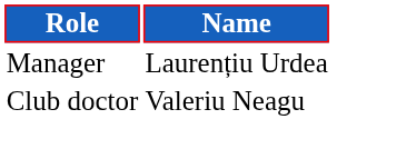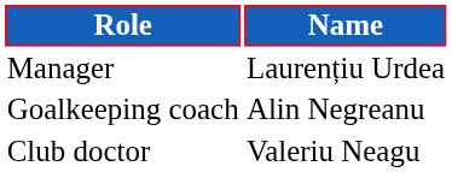 <table class="toccolours">
 <tr>
 <th style="background:#1560bd;color:#FFFFFF;border:1px solid #FF0000;">Role</th>
 <th style="background:#1560bd;color:#FFFFFF;border:1px solid #FF0000;">Name</th>
 </tr>
 <tr>
 <td>Manager</td>
 <td> Laurențiu Urdea</td>
 </tr>
 <tr>
+<td>Goalkeeping coach</td>
+<td> Alin Negreanu</td>
+</tr>
+<tr>
 <td>Club doctor</td>
 <td> Valeriu Neagu</td>
 </tr>
 </table>
